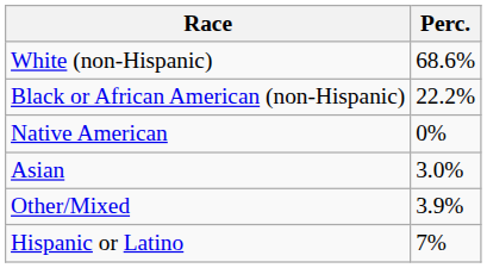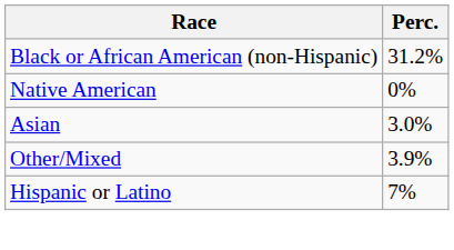 <table class="wikitable">
 <tr>
 <th>Race</th>
 <th>Perc.</th>
 </tr>
 <tr>
-<td><a href='#'>White</a> (non-Hispanic)</td>
-<td>68.6%</td>
-</tr>
-<tr>
 <td><a href='#'>Black or African American</a> (non-Hispanic)</td>
-<td>22.2%</td>
+<td>31.2%</td>
 </tr>
 <tr>
 <td><a href='#'>Native American</a></td>
 <td>0%</td>
 </tr>
 <tr>
 <td><a href='#'>Asian</a></td>
 <td>3.0%</td>
 </tr>
 <tr>
 <td><a href='#'>Other/Mixed</a></td>
 <td>3.9%</td>
 </tr>
 <tr>
 <td><a href='#'>Hispanic</a> or <a href='#'>Latino</a></td>
 <td>7%</td>
 </tr>
 </table>
